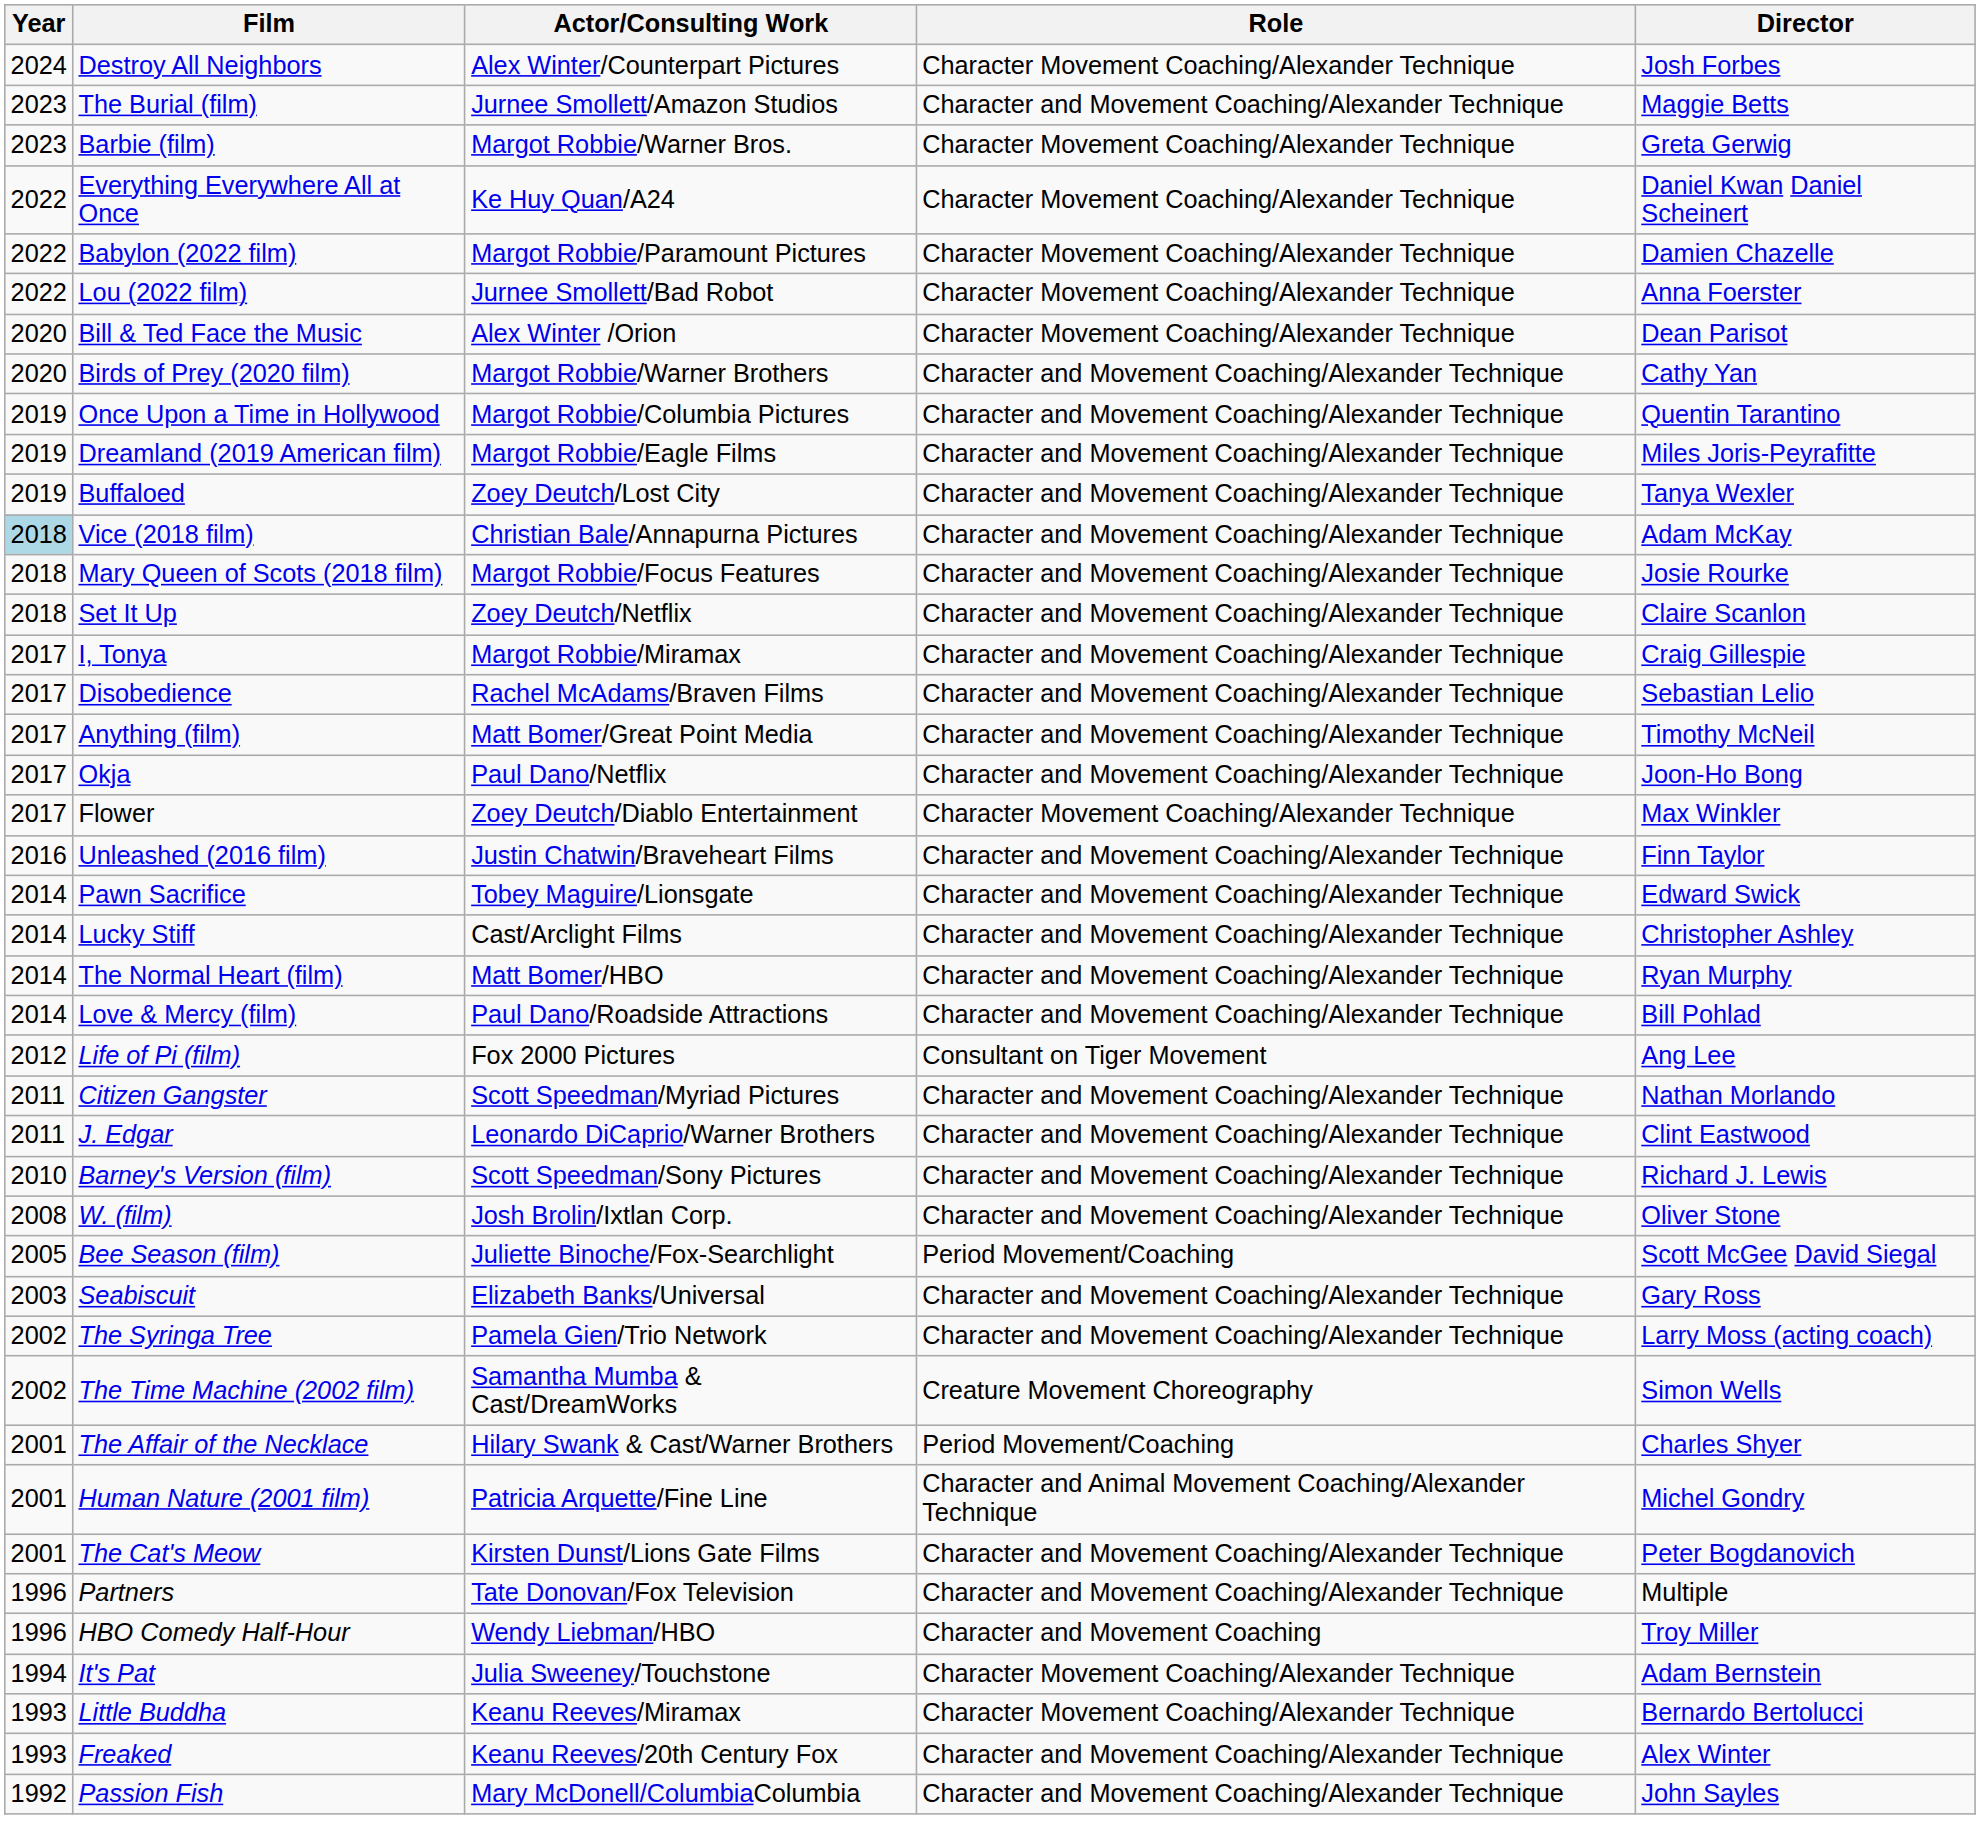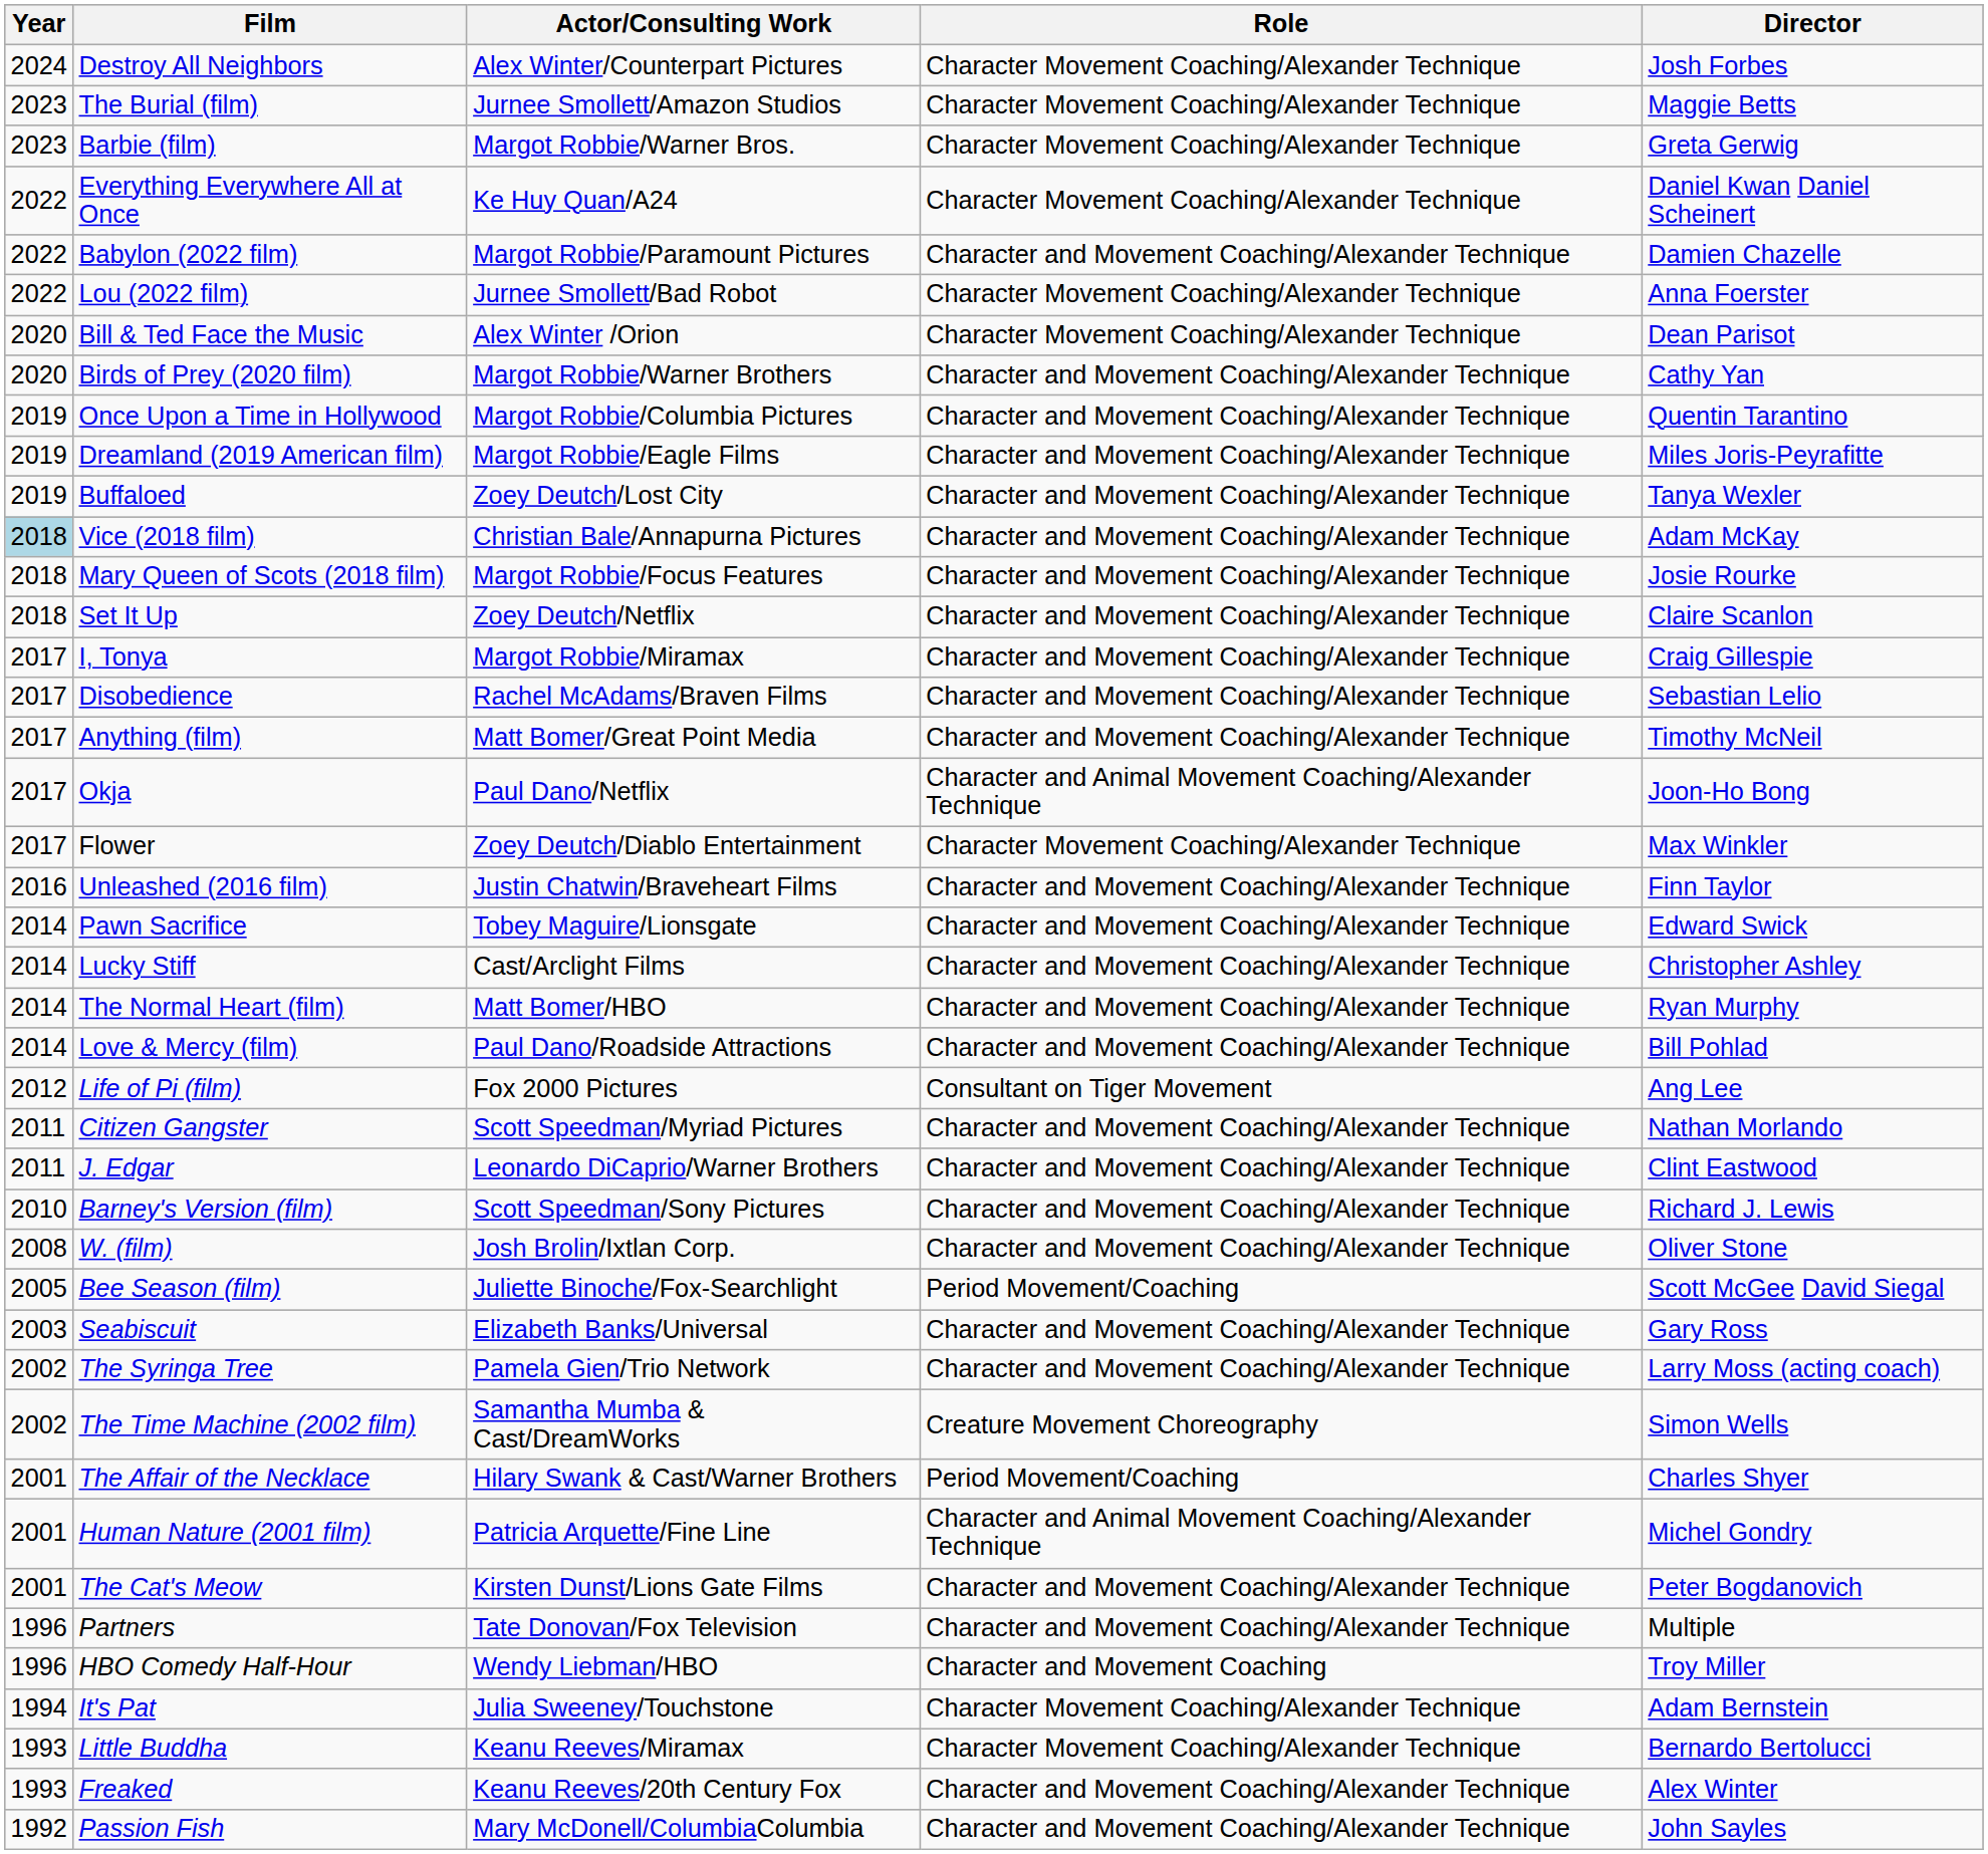 <table class="wikitable sortable">
 <tr>
 <th>Year</th>
 <th>Film</th>
 <th>Actor/Consulting Work</th>
 <th>Role</th>
 <th>Director</th>
 </tr>
 <tr>
 <td>2024</td>
 <td><a href='#'>Destroy All Neighbors</a></td>
 <td><a href='#'>Alex Winter</a>/Counterpart Pictures</td>
 <td>Character Movement Coaching/Alexander Technique</td>
 <td><a href='#'>Josh Forbes</a></td>
 </tr>
 <tr>
 <td>2023</td>
 <td><a href='#'>The Burial (film)</a></td>
 <td><a href='#'>Jurnee Smollett</a>/Amazon Studios</td>
-<td>Character and Movement Coaching/Alexander Technique</td>
+<td>Character Movement Coaching/Alexander Technique</td>
 <td><a href='#'>Maggie Betts</a></td>
 </tr>
 <tr>
 <td>2023</td>
 <td><a href='#'>Barbie (film)</a></td>
 <td><a href='#'>Margot Robbie</a>/Warner Bros.</td>
 <td>Character Movement Coaching/Alexander Technique</td>
 <td><a href='#'>Greta Gerwig</a></td>
 </tr>
 <tr>
 <td>2022</td>
 <td><a href='#'>Everything Everywhere All at Once</a></td>
 <td><a href='#'>Ke Huy Quan</a>/A24</td>
 <td>Character Movement Coaching/Alexander Technique</td>
 <td><a href='#'>Daniel Kwan</a> <a href='#'>Daniel Scheinert</a></td>
 </tr>
 <tr>
 <td>2022</td>
 <td><a href='#'>Babylon (2022 film)</a></td>
 <td><a href='#'>Margot Robbie</a>/Paramount Pictures</td>
-<td>Character Movement Coaching/Alexander Technique</td>
+<td>Character and Movement Coaching/Alexander Technique</td>
 <td><a href='#'>Damien Chazelle</a></td>
 </tr>
 <tr>
 <td>2022</td>
 <td><a href='#'>Lou (2022 film)</a></td>
 <td><a href='#'>Jurnee Smollett</a>/Bad Robot</td>
 <td>Character Movement Coaching/Alexander Technique</td>
 <td><a href='#'>Anna Foerster</a></td>
 </tr>
 <tr>
 <td>2020</td>
 <td><a href='#'>Bill & Ted Face the Music</a></td>
 <td><a href='#'>Alex Winter</a> /Orion</td>
 <td>Character Movement Coaching/Alexander Technique</td>
 <td><a href='#'>Dean Parisot</a></td>
 </tr>
 <tr>
 <td>2020</td>
 <td><a href='#'>Birds of Prey (2020 film)</a></td>
 <td><a href='#'>Margot Robbie</a>/Warner Brothers</td>
 <td>Character and Movement Coaching/Alexander Technique</td>
 <td><a href='#'>Cathy Yan</a></td>
 </tr>
 <tr>
 <td>2019</td>
 <td><a href='#'>Once Upon a Time in Hollywood</a></td>
 <td><a href='#'>Margot Robbie</a>/Columbia Pictures</td>
 <td>Character and Movement Coaching/Alexander Technique</td>
 <td><a href='#'>Quentin Tarantino</a></td>
 </tr>
 <tr>
 <td>2019</td>
 <td><a href='#'>Dreamland (2019 American film)</a></td>
 <td><a href='#'>Margot Robbie</a>/Eagle Films</td>
 <td>Character and Movement Coaching/Alexander Technique</td>
 <td><a href='#'>Miles Joris-Peyrafitte</a></td>
 </tr>
 <tr>
 <td>2019</td>
 <td><a href='#'>Buffaloed</a></td>
 <td><a href='#'>Zoey Deutch</a>/Lost City</td>
 <td>Character and Movement Coaching/Alexander Technique</td>
 <td><a href='#'>Tanya Wexler</a></td>
 </tr>
 <tr>
 <td style="background: lightblue;">2018</td>
 <td><a href='#'>Vice (2018 film)</a></td>
 <td><a href='#'>Christian Bale</a>/Annapurna Pictures</td>
 <td>Character and Movement Coaching/Alexander Technique</td>
 <td><a href='#'>Adam McKay</a></td>
 </tr>
 <tr>
 <td>2018</td>
 <td><a href='#'>Mary Queen of Scots (2018 film) </a></td>
 <td><a href='#'>Margot Robbie</a>/Focus Features</td>
 <td>Character and Movement Coaching/Alexander Technique</td>
 <td><a href='#'>Josie Rourke</a></td>
 </tr>
 <tr>
 <td>2018</td>
 <td><a href='#'>Set It Up</a></td>
 <td><a href='#'>Zoey Deutch</a>/Netflix</td>
 <td>Character and Movement Coaching/Alexander Technique</td>
 <td><a href='#'>Claire Scanlon</a></td>
 </tr>
 <tr>
 <td>2017</td>
 <td><a href='#'>I, Tonya </a></td>
 <td><a href='#'>Margot Robbie</a>/Miramax</td>
 <td>Character and Movement Coaching/Alexander Technique</td>
 <td><a href='#'>Craig Gillespie</a></td>
 </tr>
 <tr>
 <td>2017</td>
 <td><a href='#'>Disobedience</a></td>
 <td><a href='#'>Rachel McAdams</a>/Braven Films</td>
 <td>Character and Movement Coaching/Alexander Technique</td>
 <td><a href='#'>Sebastian Lelio</a></td>
 </tr>
 <tr>
 <td>2017</td>
 <td><a href='#'>Anything (film)</a></td>
 <td><a href='#'>Matt Bomer</a>/Great Point Media</td>
 <td>Character and Movement Coaching/Alexander Technique</td>
 <td><a href='#'>Timothy McNeil </a></td>
 </tr>
 <tr>
 <td>2017</td>
 <td><a href='#'>Okja</a></td>
 <td><a href='#'>Paul Dano</a>/Netflix</td>
-<td>Character and Movement Coaching/Alexander Technique</td>
+<td>Character and Animal Movement Coaching/Alexander Technique</td>
 <td><a href='#'>Joon-Ho Bong</a></td>
 </tr>
 <tr>
 <td>2017</td>
 <td>Flower</td>
 <td><a href='#'>Zoey Deutch</a>/Diablo Entertainment</td>
 <td>Character Movement Coaching/Alexander Technique</td>
 <td><a href='#'>Max Winkler</a></td>
 </tr>
 <tr>
 <td>2016</td>
 <td><a href='#'>Unleashed (2016 film)</a></td>
 <td><a href='#'>Justin Chatwin</a>/Braveheart Films</td>
 <td>Character and Movement Coaching/Alexander Technique</td>
 <td><a href='#'>Finn Taylor</a></td>
 </tr>
 <tr>
 <td>2014</td>
 <td><a href='#'>Pawn Sacrifice</a></td>
 <td><a href='#'>Tobey Maguire</a>/Lionsgate</td>
 <td>Character and Movement Coaching/Alexander Technique</td>
 <td><a href='#'>Edward Swick</a></td>
 </tr>
 <tr>
 <td>2014</td>
 <td><a href='#'>Lucky Stiff</a></td>
 <td>Cast/Arclight Films</td>
 <td>Character and Movement Coaching/Alexander Technique</td>
 <td><a href='#'>Christopher Ashley</a></td>
 </tr>
 <tr>
 <td>2014</td>
 <td><a href='#'>The Normal Heart (film)</a></td>
 <td><a href='#'>Matt Bomer</a>/HBO</td>
 <td>Character and Movement Coaching/Alexander Technique</td>
 <td><a href='#'>Ryan Murphy</a></td>
 </tr>
 <tr>
 <td>2014</td>
 <td><a href='#'>Love & Mercy (film)</a></td>
 <td><a href='#'>Paul Dano</a>/Roadside Attractions</td>
 <td>Character and Movement Coaching/Alexander Technique</td>
 <td><a href='#'>Bill Pohlad</a></td>
 </tr>
 <tr>
 <td>2012</td>
 <td><em><a href='#'>Life of Pi (film)</a></em></td>
 <td>Fox 2000 Pictures</td>
 <td>Consultant on Tiger Movement</td>
 <td><a href='#'>Ang Lee</a></td>
 </tr>
 <tr>
 <td>2011</td>
 <td><em><a href='#'>Citizen Gangster</a></em></td>
 <td><a href='#'>Scott Speedman</a>/Myriad Pictures</td>
 <td>Character and Movement Coaching/Alexander Technique</td>
 <td><a href='#'>Nathan Morlando</a></td>
 </tr>
 <tr>
 <td>2011</td>
 <td><em><a href='#'>J. Edgar</a></em></td>
 <td><a href='#'>Leonardo DiCaprio</a>/Warner Brothers</td>
 <td>Character and Movement Coaching/Alexander Technique</td>
 <td><a href='#'>Clint Eastwood</a></td>
 </tr>
 <tr>
 <td>2010</td>
 <td><em><a href='#'>Barney's Version (film)</a></em></td>
 <td><a href='#'>Scott Speedman</a>/Sony Pictures</td>
 <td>Character and Movement Coaching/Alexander Technique</td>
 <td><a href='#'>Richard J. Lewis</a></td>
 </tr>
 <tr>
 <td>2008</td>
 <td><em><a href='#'>W. (film)</a></em></td>
 <td><a href='#'>Josh Brolin</a>/Ixtlan Corp.</td>
 <td>Character and Movement Coaching/Alexander Technique</td>
 <td><a href='#'>Oliver Stone</a></td>
 </tr>
 <tr>
 <td>2005</td>
 <td><em><a href='#'>Bee Season (film)</a></em></td>
 <td><a href='#'>Juliette Binoche</a>/Fox-Searchlight</td>
 <td>Period Movement/Coaching</td>
 <td><a href='#'>Scott McGee</a> <a href='#'>David Siegal</a></td>
 </tr>
 <tr>
 <td>2003</td>
 <td><em><a href='#'>Seabiscuit</a></em></td>
 <td><a href='#'>Elizabeth Banks</a>/Universal</td>
 <td>Character and Movement Coaching/Alexander Technique</td>
 <td><a href='#'>Gary Ross</a></td>
 </tr>
 <tr>
 <td>2002</td>
 <td><em><a href='#'>The Syringa Tree</a></em></td>
 <td><a href='#'>Pamela Gien</a>/Trio Network</td>
 <td>Character and Movement Coaching/Alexander Technique</td>
 <td><a href='#'>Larry Moss (acting coach)</a></td>
 </tr>
 <tr>
 <td>2002</td>
 <td><em><a href='#'>The Time Machine (2002 film)</a></em></td>
 <td><a href='#'>Samantha Mumba</a> & Cast/DreamWorks</td>
 <td>Creature Movement Choreography</td>
 <td><a href='#'>Simon Wells</a></td>
 </tr>
 <tr>
 <td>2001</td>
 <td><em><a href='#'>The Affair of the Necklace</a></em></td>
 <td><a href='#'>Hilary Swank</a> & Cast/Warner Brothers</td>
 <td>Period Movement/Coaching</td>
 <td><a href='#'>Charles Shyer</a></td>
 </tr>
 <tr>
 <td>2001</td>
 <td><em><a href='#'>Human Nature (2001 film)</a></em></td>
 <td><a href='#'>Patricia Arquette</a>/Fine Line</td>
 <td>Character and Animal Movement Coaching/Alexander Technique</td>
 <td><a href='#'>Michel Gondry</a></td>
 </tr>
 <tr>
 <td>2001</td>
 <td><em><a href='#'>The Cat's Meow</a></em></td>
 <td><a href='#'>Kirsten Dunst</a>/Lions Gate Films</td>
 <td>Character and Movement Coaching/Alexander Technique</td>
 <td><a href='#'>Peter Bogdanovich</a></td>
 </tr>
 <tr>
 <td>1996</td>
 <td><em>Partners</em></td>
 <td><a href='#'>Tate Donovan</a>/Fox Television</td>
 <td>Character and Movement Coaching/Alexander Technique</td>
 <td>Multiple</td>
 </tr>
 <tr>
 <td>1996</td>
 <td><em>HBO Comedy Half-Hour</em></td>
 <td><a href='#'>Wendy Liebman</a>/HBO</td>
 <td>Character and Movement Coaching</td>
 <td><a href='#'>Troy Miller</a></td>
 </tr>
 <tr>
 <td>1994</td>
 <td><em><a href='#'>It's Pat</a></em></td>
 <td><a href='#'>Julia Sweeney</a>/Touchstone</td>
 <td>Character Movement Coaching/Alexander Technique</td>
 <td><a href='#'>Adam Bernstein</a></td>
 </tr>
 <tr>
 <td>1993</td>
 <td><em><a href='#'>Little Buddha</a></em></td>
 <td><a href='#'>Keanu Reeves</a>/Miramax</td>
 <td>Character Movement Coaching/Alexander Technique</td>
 <td><a href='#'>Bernardo Bertolucci</a></td>
 </tr>
 <tr>
 <td>1993</td>
 <td><em><a href='#'>Freaked</a></em></td>
 <td><a href='#'>Keanu Reeves</a>/20th Century Fox</td>
 <td>Character and Movement Coaching/Alexander Technique</td>
 <td><a href='#'>Alex Winter</a></td>
 </tr>
 <tr>
 <td>1992</td>
 <td><em><a href='#'>Passion Fish</a></em></td>
 <td><a href='#'>Mary McDonell/Columbia</a>Columbia</td>
 <td>Character and Movement Coaching/Alexander Technique</td>
 <td><a href='#'>John Sayles</a></td>
 </tr>
 </table>
